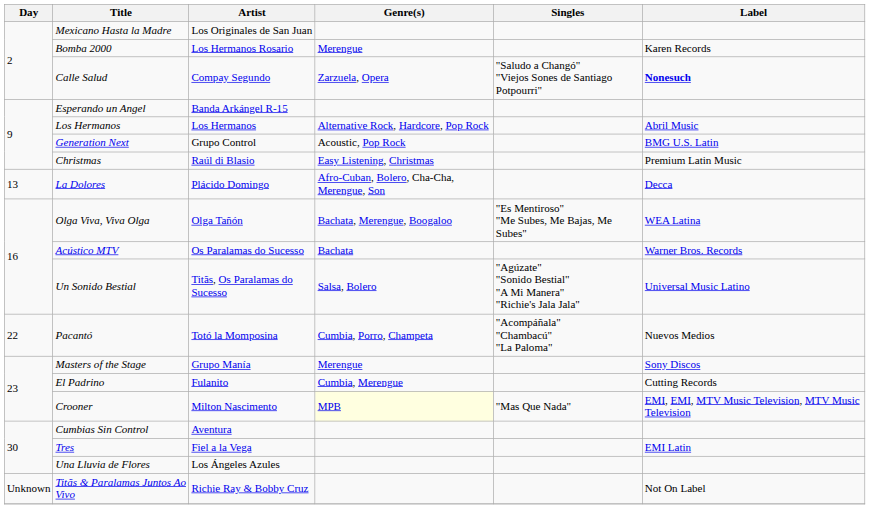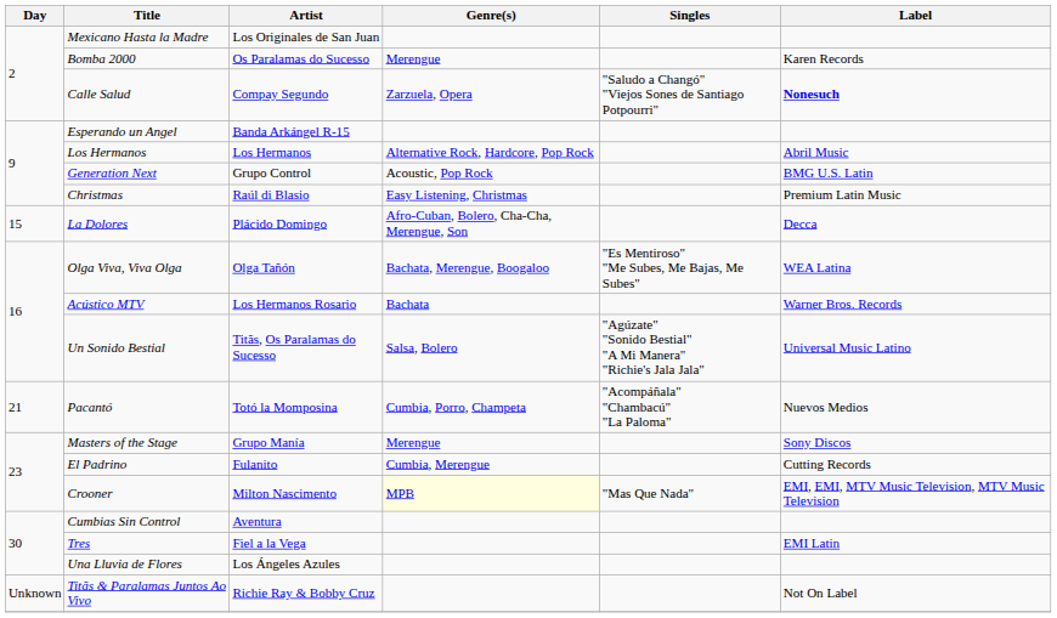 <table class="wikitable sortable" style="text-align: left;">
 <tr>
 <th>Day</th>
 <th>Title</th>
 <th>Artist</th>
 <th>Genre(s)</th>
 <th>Singles</th>
 <th>Label</th>
 </tr>
 <tr>
 <td rowspan="3">2</td>
 <td><em>Mexicano Hasta la Madre</em></td>
 <td>Los Originales de San Juan</td>
 <td></td>
 <td></td>
 <td></td>
 </tr>
 <tr>
 <td><em>Bomba 2000</em></td>
-<td><a href='#'>Los Hermanos Rosario</a></td>
+<td><a href='#'>Os Paralamas do Sucesso</a></td>
 <td><a href='#'>Merengue</a></td>
 <td></td>
 <td>Karen Records</td>
 </tr>
 <tr>
 <td><em>Calle Salud</em></td>
 <td><a href='#'>Compay Segundo</a></td>
 <td><a href='#'>Zarzuela</a>, <a href='#'>Opera</a></td>
 <td>"Saludo a Changó"<br>"Viejos Sones de Santiago Potpourri"</td>
 <td><strong><a href='#'>Nonesuch</a></strong></td>
 </tr>
 <tr>
 <td rowspan="4">9</td>
 <td><em>Esperando un Angel</em></td>
 <td><a href='#'>Banda Arkángel R-15</a></td>
 <td></td>
 <td></td>
 <td></td>
 </tr>
 <tr>
 <td><em>Los Hermanos</em></td>
 <td><a href='#'>Los Hermanos</a></td>
 <td><a href='#'>Alternative Rock</a>, <a href='#'>Hardcore</a>, <a href='#'>Pop Rock</a></td>
 <td></td>
 <td><a href='#'>Abril Music</a></td>
 </tr>
 <tr>
 <td><em><a href='#'>Generation Next</a></em></td>
 <td>Grupo Control</td>
 <td>Acoustic, <a href='#'>Pop Rock</a></td>
 <td></td>
 <td><a href='#'>BMG U.S. Latin</a></td>
 </tr>
 <tr>
 <td><em>Christmas</em></td>
 <td><a href='#'>Raúl di Blasio</a></td>
 <td><a href='#'>Easy Listening</a>, <a href='#'>Christmas</a></td>
 <td></td>
 <td>Premium Latin Music</td>
 </tr>
 <tr>
-<td>13</td>
+<td>15</td>
 <td><em><a href='#'>La Dolores</a></em></td>
 <td><a href='#'>Plácido Domingo</a></td>
 <td><a href='#'>Afro-Cuban</a>, <a href='#'>Bolero</a>, Cha-Cha, <a href='#'>Merengue</a>, <a href='#'>Son</a></td>
 <td></td>
 <td><a href='#'>Decca</a></td>
 </tr>
 <tr>
 <td rowspan="3">16</td>
 <td><em>Olga Viva, Viva Olga</em></td>
 <td><a href='#'>Olga Tañón</a></td>
 <td><a href='#'>Bachata</a>, <a href='#'>Merengue</a>, <a href='#'>Boogaloo</a></td>
 <td>"Es Mentiroso"<br>"Me Subes, Me Bajas, Me Subes"</td>
 <td><a href='#'>WEA Latina</a></td>
 </tr>
 <tr>
 <td><em><a href='#'>Acústico MTV</a></em></td>
-<td><a href='#'>Os Paralamas do Sucesso</a></td>
+<td><a href='#'>Los Hermanos Rosario</a></td>
 <td><a href='#'>Bachata</a></td>
 <td></td>
 <td><a href='#'>Warner Bros. Records</a></td>
 </tr>
 <tr>
 <td><em>Un Sonido Bestial</em></td>
 <td><a href='#'>Titãs</a>, <a href='#'>Os Paralamas do Sucesso</a></td>
 <td><a href='#'>Salsa</a>, <a href='#'>Bolero</a></td>
 <td>"Agúzate"<br>"Sonido Bestial"<br>"A Mi Manera"<br>"Richie's Jala Jala"</td>
 <td><a href='#'>Universal Music Latino</a></td>
 </tr>
 <tr>
-<td>22</td>
+<td>21</td>
 <td><em>Pacantó</em></td>
 <td><a href='#'>Totó la Momposina</a></td>
 <td><a href='#'>Cumbia</a>, <a href='#'>Porro</a>, <a href='#'>Champeta</a></td>
 <td>"Acompáñala"<br>"Chambacú"<br>"La Paloma"</td>
 <td>Nuevos Medios</td>
 </tr>
 <tr>
 <td rowspan="3">23</td>
 <td><em>Masters of the Stage</em></td>
 <td><a href='#'>Grupo Manía</a></td>
 <td><a href='#'>Merengue</a></td>
 <td></td>
 <td><a href='#'>Sony Discos</a></td>
 </tr>
 <tr>
 <td><em>El Padrino</em></td>
 <td><a href='#'>Fulanito</a></td>
 <td><a href='#'>Cumbia</a>, <a href='#'>Merengue</a></td>
 <td></td>
 <td>Cutting Records</td>
 </tr>
 <tr>
 <td><em>Crooner</em></td>
 <td><a href='#'>Milton Nascimento</a></td>
 <td style="background: lightyellow;"><a href='#'>MPB</a></td>
 <td>"Mas Que Nada"</td>
 <td><a href='#'>EMI</a>, <a href='#'>EMI</a>, <a href='#'>MTV Music Television</a>, <a href='#'>MTV Music Television</a></td>
 </tr>
 <tr>
 <td rowspan="3">30</td>
 <td><em>Cumbias Sin Control</em></td>
 <td><a href='#'>Aventura</a></td>
 <td></td>
 <td></td>
 <td></td>
 </tr>
 <tr>
 <td><em><a href='#'>Tres</a></em></td>
 <td><a href='#'>Fiel a la Vega</a></td>
 <td></td>
 <td></td>
 <td><a href='#'>EMI Latin</a></td>
 </tr>
 <tr>
 <td><em>Una Lluvia de Flores</em></td>
 <td>Los Ángeles Azules</td>
 <td></td>
 <td></td>
 <td></td>
 </tr>
 <tr>
 <td>Unknown</td>
 <td><em><a href='#'>Titãs & Paralamas Juntos Ao Vivo</a></em></td>
 <td><a href='#'>Richie Ray & Bobby Cruz</a></td>
 <td></td>
 <td></td>
 <td>Not On Label</td>
 </tr>
 <tr>
 </tr>
 </table>
